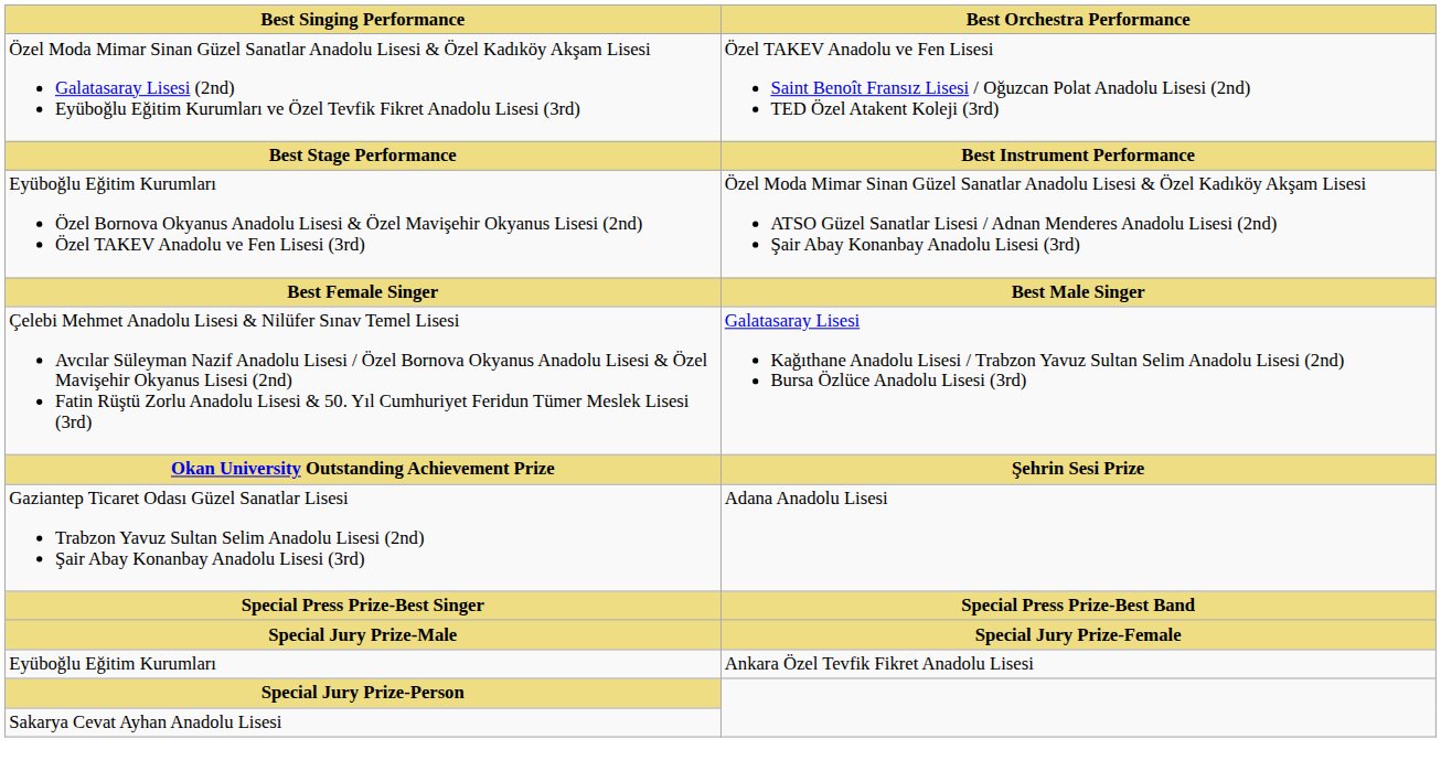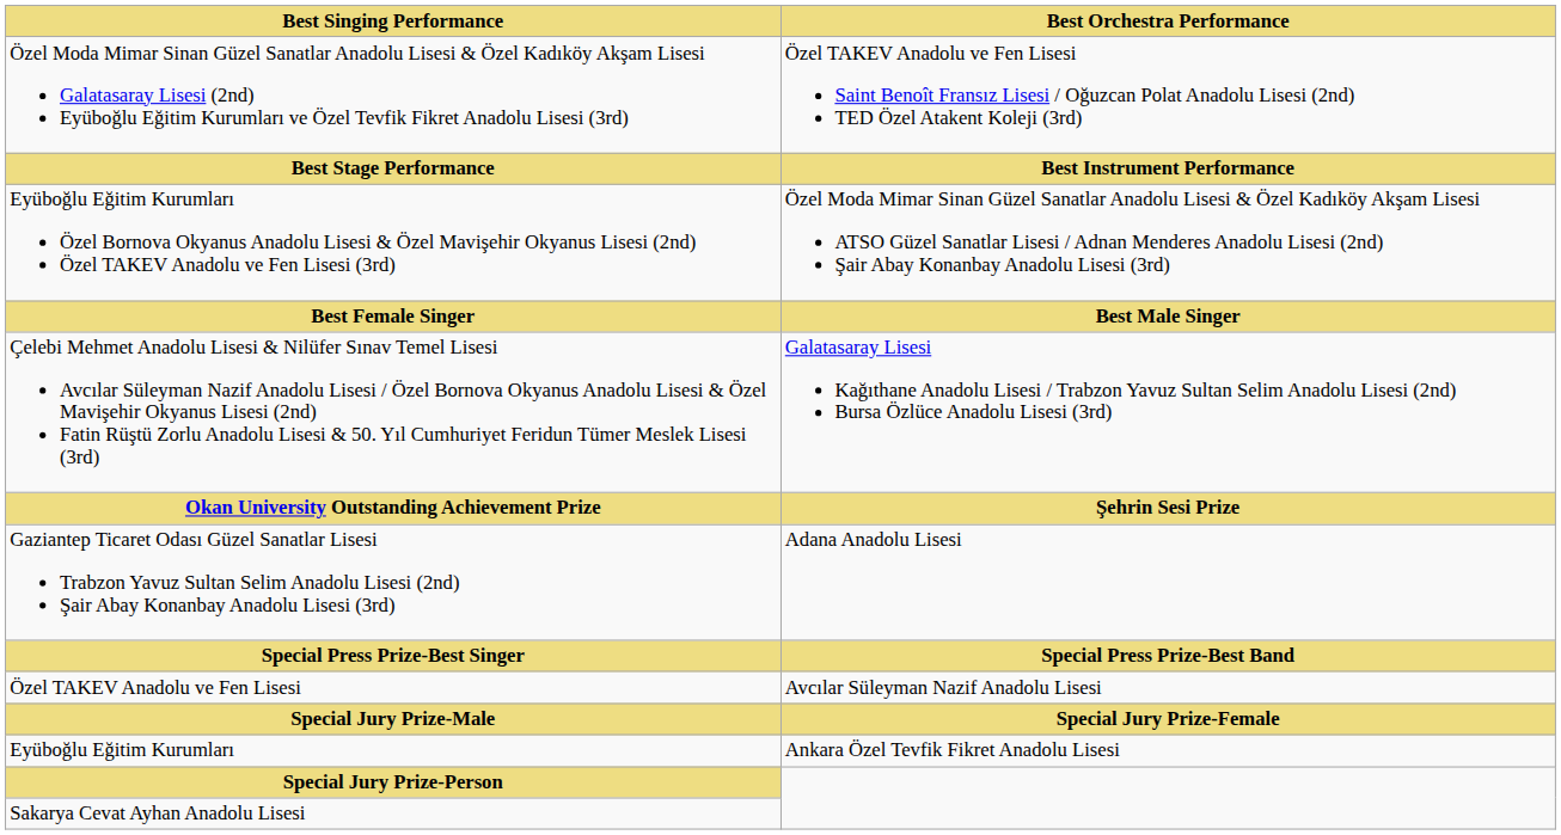 <table class=wikitable>
 <tr>
 <th style="background:#EEDD82; width:50%">Best Singing Performance</th>
 <th style="background:#EEDD82; width:50%">Best Orchestra Performance</th>
 </tr>
 <tr>
 <td valign="top">Özel Moda Mimar Sinan Güzel Sanatlar Anadolu Lisesi & Özel Kadıköy Akşam Lisesi<br><ul><li><a href='#'>Galatasaray Lisesi</a> (2nd)</li><li>Eyüboğlu Eğitim Kurumları ve Özel Tevfik Fikret Anadolu Lisesi (3rd)</li></ul></td>
 <td valign="top">Özel TAKEV Anadolu ve Fen Lisesi<br><ul><li><a href='#'>Saint Benoît Fransız Lisesi</a> / Oğuzcan Polat Anadolu Lisesi (2nd)</li><li>TED Özel Atakent Koleji (3rd)</li></ul></td>
 </tr>
 <tr>
 <th style="background:#EEDD82; width:50%">Best Stage Performance</th>
 <th style="background:#EEDD82; width:50%">Best Instrument Performance</th>
 </tr>
 <tr>
 <td valign="top">Eyüboğlu Eğitim Kurumları<br><ul><li>Özel Bornova Okyanus Anadolu Lisesi & Özel Mavişehir Okyanus Lisesi (2nd)</li><li>Özel TAKEV Anadolu ve Fen Lisesi (3rd)</li></ul></td>
 <td valign="top">Özel Moda Mimar Sinan Güzel Sanatlar Anadolu Lisesi & Özel Kadıköy Akşam Lisesi<br><ul><li>ATSO Güzel Sanatlar Lisesi / Adnan Menderes Anadolu Lisesi (2nd)</li><li>Şair Abay Konanbay Anadolu Lisesi (3rd)</li></ul></td>
 </tr>
 <tr>
 <th style="background:#EEDD82; width:50%">Best Female Singer</th>
 <th style="background:#EEDD82; width:50%">Best Male Singer</th>
 </tr>
 <tr>
 <td valign="top">Çelebi Mehmet Anadolu Lisesi & Nilüfer Sınav Temel Lisesi<br><ul><li>Avcılar Süleyman Nazif Anadolu Lisesi / Özel Bornova Okyanus Anadolu Lisesi & Özel Mavişehir Okyanus Lisesi (2nd)</li><li>Fatin Rüştü Zorlu Anadolu Lisesi & 50. Yıl Cumhuriyet Feridun Tümer Meslek Lisesi (3rd)</li></ul></td>
 <td valign="top"><a href='#'>Galatasaray Lisesi</a><br><ul><li>Kağıthane Anadolu Lisesi / Trabzon Yavuz Sultan Selim Anadolu Lisesi (2nd)</li><li>Bursa Özlüce Anadolu Lisesi (3rd)</li></ul></td>
 </tr>
 <tr>
 <th style="background:#EEDD82; width:50%"><a href='#'>Okan University</a> Outstanding Achievement Prize</th>
 <th style="background:#EEDD82; width:50%">Şehrin Sesi Prize</th>
 </tr>
 <tr>
 <td valign="top">Gaziantep Ticaret Odası Güzel Sanatlar Lisesi<br><ul><li>Trabzon Yavuz Sultan Selim Anadolu Lisesi (2nd)</li><li>Şair Abay Konanbay Anadolu Lisesi (3rd)</li></ul></td>
 <td valign="top">Adana Anadolu Lisesi</td>
 </tr>
 <tr>
 <th style="background:#EEDD82; width:50%">Special Press Prize-Best Singer</th>
 <th style="background:#EEDD82; width:50%">Special Press Prize-Best Band</th>
 </tr>
 <tr>
+<td valign="top">Özel TAKEV Anadolu ve Fen Lisesi</td>
+<td valign="top">Avcılar Süleyman Nazif Anadolu Lisesi</td>
+</tr>
+<tr>
 <th style="background:#EEDD82; width:50%">Special Jury Prize-Male</th>
 <th style="background:#EEDD82; width:50%">Special Jury Prize-Female</th>
 </tr>
 <tr>
 <td valign="top">Eyüboğlu Eğitim Kurumları</td>
 <td valign="top">Ankara Özel Tevfik Fikret Anadolu Lisesi</td>
 </tr>
 <tr>
 <th style="background:#EEDD82; width:50%">Special Jury Prize-Person</th>
 </tr>
 <tr>
 <td valign="top">Sakarya Cevat Ayhan Anadolu Lisesi</td>
 </tr>
 </table>
